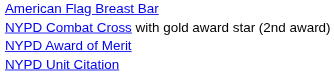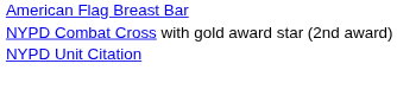 <table>
 <tr>
 <td></td>
 <td><a href='#'>American Flag Breast Bar</a></td>
 </tr>
 <tr>
 <td></td>
 <td><a href='#'>NYPD Combat Cross</a> with gold award star (2nd award)</td>
 </tr>
 <tr>
 <td></td>
-<td><a href='#'>NYPD Award of Merit</a></td>
-</tr>
-<tr>
-<td></td>
 <td><a href='#'>NYPD Unit Citation</a></td>
 </tr>
 </table>
